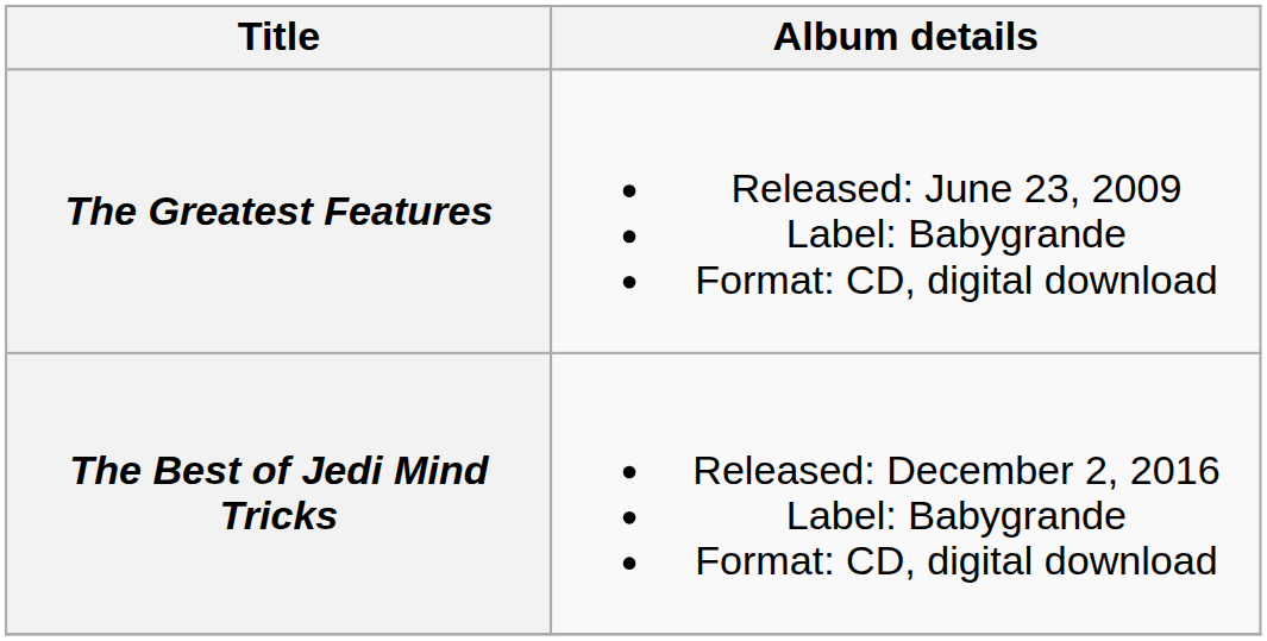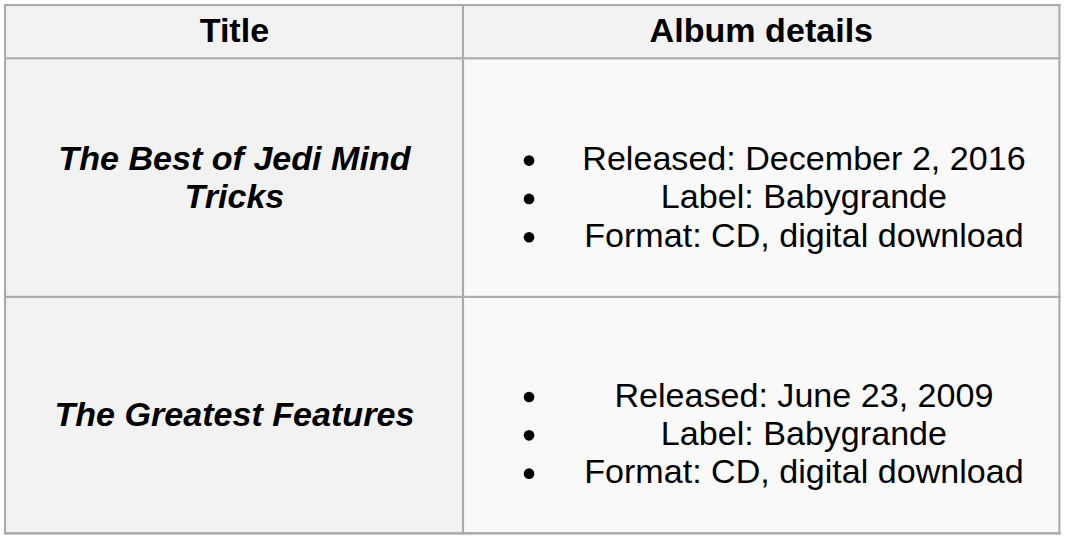 <table class="wikitable plainrowheaders" style="text-align:center;">
 <tr>
 <th scope="col" rowspan="1" style="width:13em;">Title</th>
 <th scope="col" rowspan="1" style="width:17em;">Album details</th>
 </tr>
 <tr>
+<th scope="row"><em>The Best of Jedi Mind Tricks</em></th>
+<td><br><ul><li>Released: December 2, 2016</li><li>Label: Babygrande</li><li>Format: CD, digital download</li></ul></td>
+</tr>
+<tr>
 <th scope="row"><em>The Greatest Features</em></th>
 <td><br><ul><li>Released: June 23, 2009</li><li>Label: Babygrande</li><li>Format: CD, digital download</li></ul></td>
 </tr>
 <tr>
-<th scope="row"><em>The Best of Jedi Mind Tricks</em></th>
-<td><br><ul><li>Released: December 2, 2016</li><li>Label: Babygrande</li><li>Format: CD, digital download</li></ul></td>
-</tr>
-<tr>
 </tr>
 </table>
